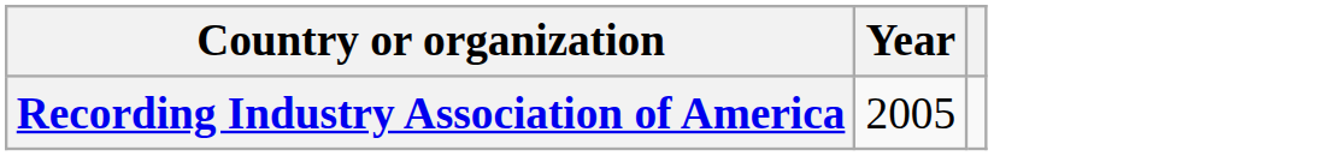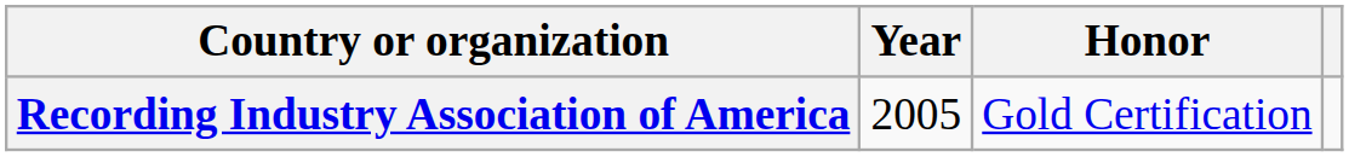 <table class="wikitable plainrowheaders sortable">
 <tr>
 <th scope="col">Country or organization</th>
 <th scope="col">Year</th>
+<th scope="col">Honor</th>
 <th scope="col" class="unsortable"></th>
 </tr>
 <tr>
 <th scope="row"><a href='#'>Recording Industry Association of America</a></th>
 <td style="text-align:center">2005</td>
+<td><a href='#'>Gold Certification</a> </td>
 <td style="text-align:center"></td>
 </tr>
 </table>
